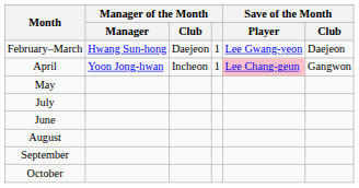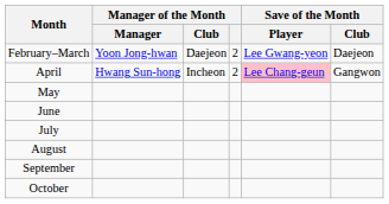 <table class="wikitable">
 <tr>
 <th rowspan="2">Month</th>
 <th colspan="3">Manager of the Month</th>
 <th colspan="2">Save of the Month</th>
 </tr>
 <tr>
 <th>Manager</th>
 <th>Club</th>
 <th></th>
 <th>Player</th>
 <th>Club</th>
 </tr>
 <tr>
 <td align=center>February–March</td>
-<td> <a href='#'>Hwang Sun-hong</a></td>
+<td> <a href='#'>Yoon Jong-hwan</a></td>
 <td>Daejeon</td>
-<td align=center>1</td>
+<td align=center>2</td>
 <td> <a href='#'>Lee Gwang-yeon</a></td>
 <td>Daejeon</td>
 </tr>
 <tr>
 <td align=center>April</td>
-<td> <a href='#'>Yoon Jong-hwan</a></td>
+<td> <a href='#'>Hwang Sun-hong</a></td>
 <td>Incheon</td>
-<td align=center>1</td>
+<td align=center>2</td>
 <td style="background: pink;"> <a href='#'>Lee Chang-geun</a></td>
 <td>Gangwon</td>
 </tr>
 <tr>
 <td align=center>May</td>
 <td></td>
 <td></td>
 <td align=center></td>
 <td></td>
 <td></td>
 </tr>
 <tr>
-<td align=center>July</td>
+<td align=center>June</td>
 <td></td>
 <td></td>
 <td align=center></td>
 <td></td>
 <td></td>
 </tr>
 <tr>
-<td align=center>June</td>
+<td align=center>July</td>
 <td></td>
 <td></td>
 <td align=center></td>
 <td></td>
 <td></td>
 </tr>
 <tr>
 <td align=center>August</td>
 <td></td>
 <td></td>
 <td align=center></td>
 <td></td>
 <td></td>
 </tr>
 <tr>
 <td align=center>September</td>
 <td></td>
 <td></td>
 <td align=center></td>
 <td></td>
 <td></td>
 </tr>
 <tr>
 <td align=center>October</td>
 <td></td>
 <td></td>
 <td align=center></td>
 <td></td>
 <td></td>
 </tr>
 </table>
